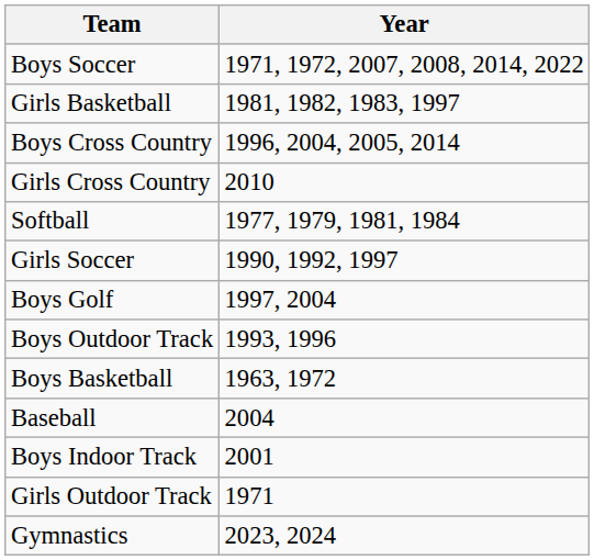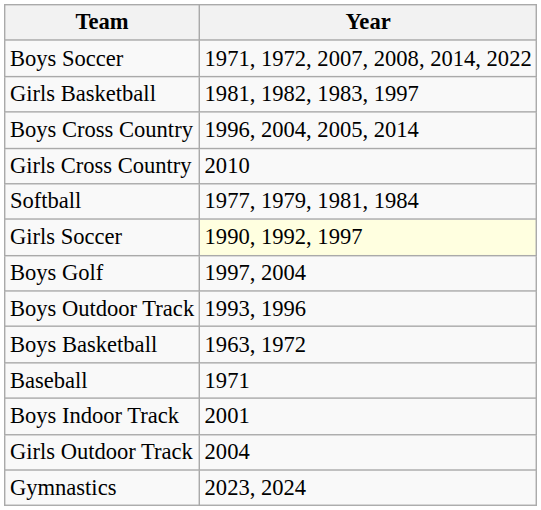 <table class="wikitable">
 <tr>
 <th>Team</th>
 <th>Year</th>
 </tr>
 <tr>
 <td>Boys Soccer</td>
 <td>1971, 1972, 2007, 2008, 2014, 2022</td>
 </tr>
 <tr>
 <td>Girls Basketball</td>
 <td>1981, 1982, 1983, 1997</td>
 </tr>
 <tr>
 <td>Boys Cross Country</td>
 <td>1996, 2004, 2005, 2014</td>
 </tr>
 <tr>
 <td>Girls Cross Country</td>
 <td>2010</td>
 </tr>
 <tr>
 <td>Softball</td>
 <td>1977, 1979, 1981, 1984</td>
 </tr>
 <tr>
 <td>Girls Soccer</td>
-<td>1990, 1992, 1997</td>
+<td style="background: lightyellow;">1990, 1992, 1997</td>
 </tr>
 <tr>
 <td>Boys Golf</td>
 <td>1997, 2004</td>
 </tr>
 <tr>
 <td>Boys Outdoor Track</td>
 <td>1993, 1996</td>
 </tr>
 <tr>
 <td>Boys Basketball</td>
 <td>1963, 1972</td>
 </tr>
 <tr>
 <td>Baseball</td>
-<td>2004</td>
+<td>1971</td>
 </tr>
 <tr>
 <td>Boys Indoor Track</td>
 <td>2001</td>
 </tr>
 <tr>
 <td>Girls Outdoor Track</td>
-<td>1971</td>
+<td>2004</td>
 </tr>
 <tr>
 <td>Gymnastics</td>
 <td>2023, 2024</td>
 </tr>
 </table>
